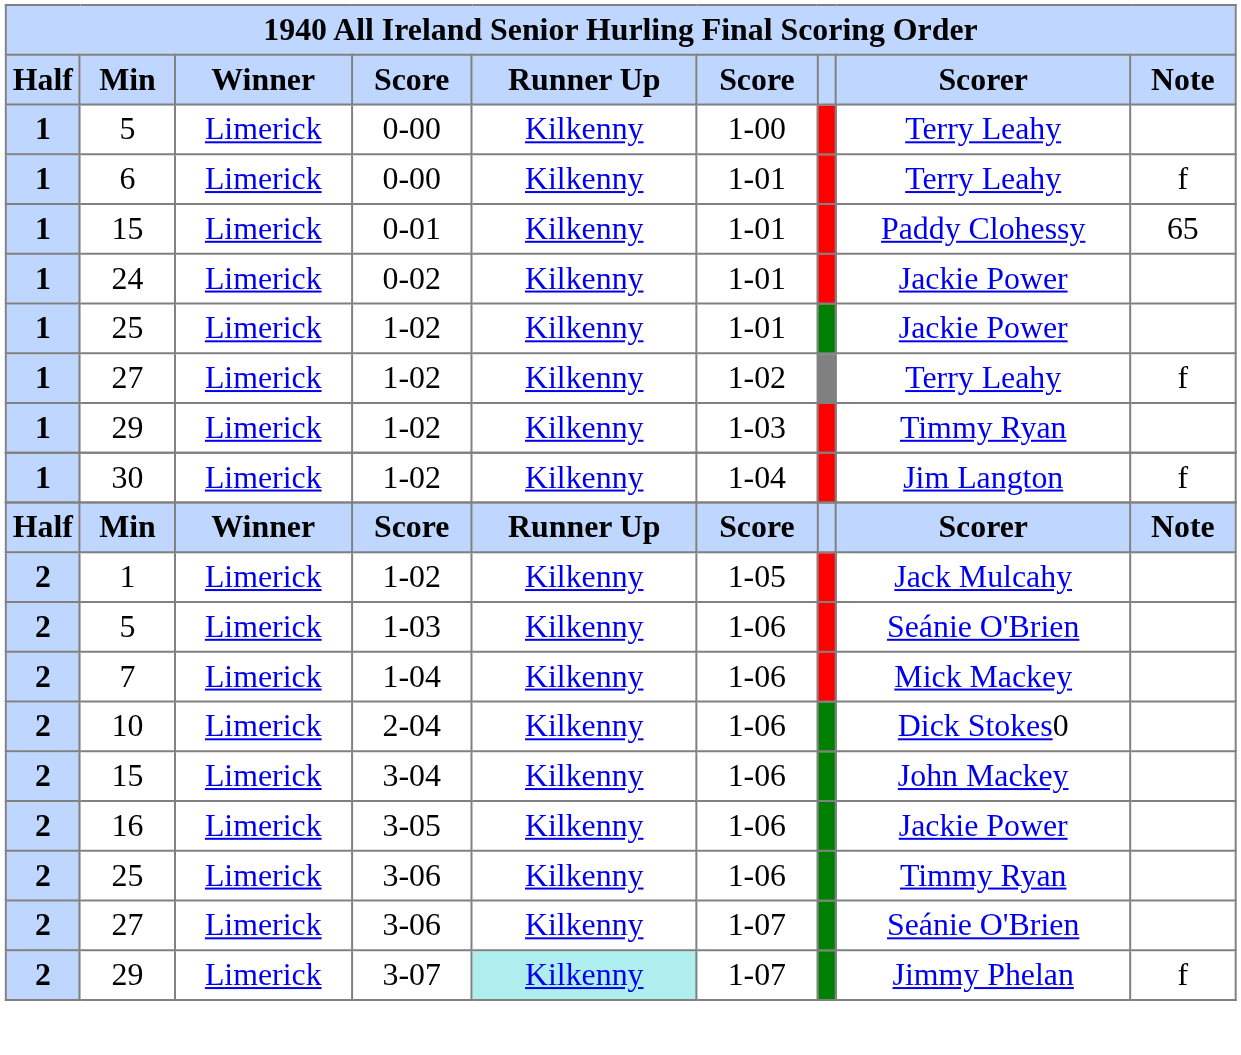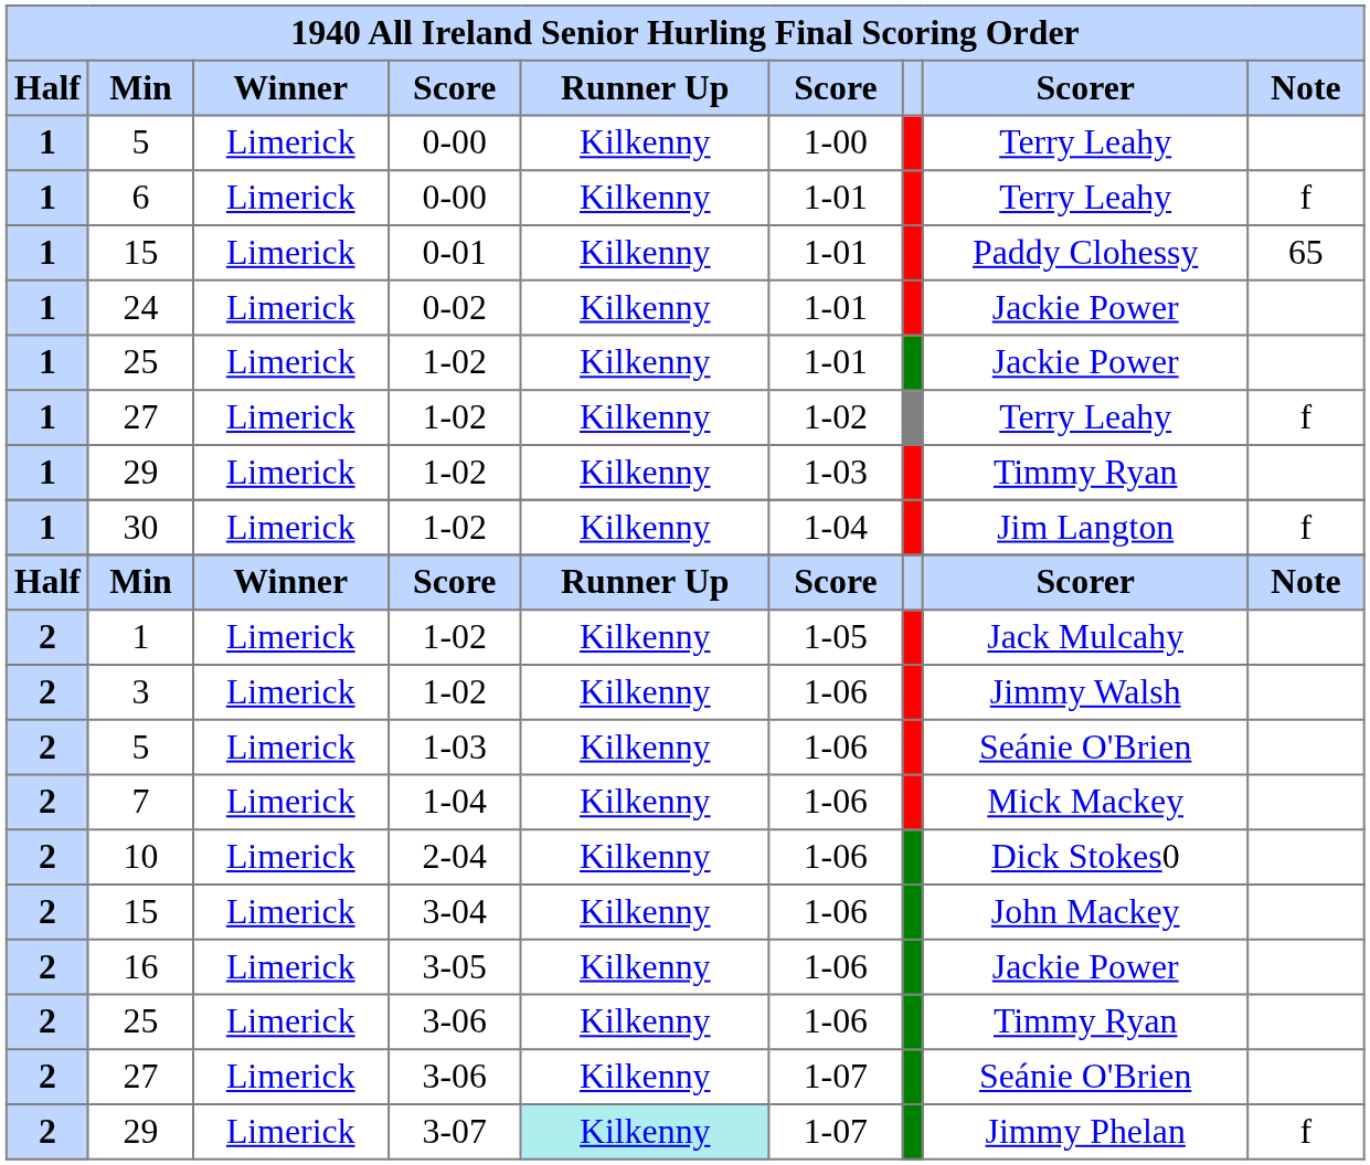 <table border=1 cellpadding=3 width="70%" style="margin-left:1em; color: black; border-collapse: collapse;">
 <tr align="center" bgcolor="BFD7FF">
 <th colspan="9"><strong>1940 All Ireland Senior Hurling Final Scoring Order</strong></th>
 </tr>
 <tr align="center" bgcolor="BFD7FF">
 <th width=25 style="text-align: center;">Half</th>
 <th>Min</th>
 <th>Winner</th>
 <th>Score</th>
 <th>Runner Up</th>
 <th>Score</th>
 <th></th>
 <th>Scorer</th>
 <th>Note</th>
 </tr>
 <tr>
 <td style="text-align: center;" bgcolor="BFD7FF"><strong>1</strong></td>
 <td style="text-align: center;">5</td>
 <td style="text-align: center;"><a href='#'>Limerick</a></td>
 <td style="text-align: center;">0-00</td>
 <td style="text-align: center;"><a href='#'>Kilkenny</a></td>
 <td style="text-align: center;">1-00</td>
 <td style="text-align: center;" bgcolor="red"></td>
 <td style="text-align: center;"><a href='#'> Terry Leahy</a></td>
 <td></td>
 </tr>
 <tr>
 <td style="text-align: center;" bgcolor="BFD7FF"><strong>1</strong></td>
 <td style="text-align: center;">6</td>
 <td style="text-align: center;"><a href='#'>Limerick</a></td>
 <td style="text-align: center;">0-00</td>
 <td style="text-align: center;"><a href='#'>Kilkenny</a></td>
 <td style="text-align: center;">1-01</td>
 <td style="text-align: center;" bgcolor="red";></td>
 <td style="text-align: center;"><a href='#'> Terry Leahy</a></td>
 <td style="text-align: center;">f</td>
 </tr>
 <tr>
 <td style="text-align: center;" bgcolor="BFD7FF"><strong>1</strong></td>
 <td style="text-align: center;">15</td>
 <td style="text-align: center;"><a href='#'>Limerick</a></td>
 <td style="text-align: center;">0-01</td>
 <td style="text-align: center;"><a href='#'>Kilkenny</a></td>
 <td style="text-align: center;">1-01</td>
 <td style="text-align: center;" bgcolor="red"></td>
 <td style="text-align: center;"><a href='#'>Paddy Clohessy</a></td>
 <td style="text-align: center;">65</td>
 </tr>
 <tr>
 <td style="text-align: center;" bgcolor="BFD7FF"><strong>1</strong></td>
 <td style="text-align: center;">24</td>
 <td style="text-align: center;"><a href='#'>Limerick</a></td>
 <td style="text-align: center;">0-02</td>
 <td style="text-align: center;"><a href='#'>Kilkenny</a></td>
 <td style="text-align: center;">1-01</td>
 <td style="text-align: center;" bgcolor="red"></td>
 <td style="text-align: center;"><a href='#'>Jackie Power</a></td>
 <td></td>
 </tr>
 <tr>
 <td style="text-align: center;" bgcolor="BFD7FF"><strong>1</strong></td>
 <td style="text-align: center;">25</td>
 <td style="text-align: center;"><a href='#'>Limerick</a></td>
 <td style="text-align: center;">1-02</td>
 <td style="text-align: center;"><a href='#'>Kilkenny</a></td>
 <td style="text-align: center;">1-01</td>
 <td style="text-align: center;" bgcolor="green"></td>
 <td style="text-align: center;"><a href='#'>Jackie Power</a></td>
 <td style="text-align: center;"></td>
 </tr>
 <tr>
 <td style="text-align: center;" bgcolor="BFD7FF"><strong>1</strong></td>
 <td style="text-align: center;">27</td>
 <td style="text-align: center;"><a href='#'>Limerick</a></td>
 <td style="text-align: center;">1-02</td>
 <td style="text-align: center;"><a href='#'>Kilkenny</a></td>
 <td style="text-align: center;">1-02</td>
 <td style="text-align: center;" bgcolor="grey"></td>
 <td style="text-align: center;"><a href='#'> Terry Leahy</a></td>
 <td style="text-align: center;">f</td>
 </tr>
 <tr>
 <td style="text-align: center;" bgcolor="BFD7FF"><strong>1</strong></td>
 <td style="text-align: center;">29</td>
 <td style="text-align: center;"><a href='#'>Limerick</a></td>
 <td style="text-align: center;">1-02</td>
 <td style="text-align: center;"><a href='#'>Kilkenny</a></td>
 <td style="text-align: center;">1-03</td>
 <td style="text-align: center;" bgcolor="red"></td>
 <td style="text-align: center;"><a href='#'>Timmy Ryan</a></td>
 <td style="text-align: center;"></td>
 </tr>
 <tr>
 </tr>
 <tr>
 <td style="text-align: center;" bgcolor="BFD7FF"><strong>1</strong></td>
 <td style="text-align: center;">30</td>
 <td style="text-align: center;"><a href='#'>Limerick</a></td>
 <td style="text-align: center;">1-02</td>
 <td style="text-align: center;"><a href='#'>Kilkenny</a></td>
 <td style="text-align: center;">1-04</td>
 <td style="text-align: center;" bgcolor="red"></td>
 <td style="text-align: center;"><a href='#'>Jim Langton</a></td>
 <td style="text-align: center;">f</td>
 </tr>
 <tr>
 </tr>
 <tr border=1 cellpadding=3 width="70%" style="margin-left:1em; color: black; border-collapse: collapse;">
 </tr>
 <tr align="center" bgcolor="BFD7FF">
 </tr>
 <tr align="center" bgcolor="BFD7FF">
 <th width=25 style="text-align: center;">Half</th>
 <th>Min</th>
 <th>Winner</th>
 <th>Score</th>
 <th>Runner Up</th>
 <th>Score</th>
 <th></th>
 <th>Scorer</th>
 <th>Note</th>
 </tr>
 <tr>
 <td style="text-align: center;" bgcolor="BFD7FF"><strong>2</strong></td>
 <td style="text-align: center;">1</td>
 <td style="text-align: center;"><a href='#'>Limerick</a></td>
 <td style="text-align: center;">1-02</td>
 <td style="text-align: center;"><a href='#'>Kilkenny</a></td>
 <td style="text-align: center;">1-05</td>
 <td style="text-align: center;" bgcolor="red"></td>
 <td style="text-align: center;"><a href='#'>Jack Mulcahy</a></td>
 <td style="text-align: center;"></td>
 </tr>
 <tr>
 <td style="text-align: center;" bgcolor="BFD7FF"><strong>2</strong></td>
+<td style="text-align: center;">3</td>
+<td style="text-align: center;"><a href='#'>Limerick</a></td>
+<td style="text-align: center;">1-02</td>
+<td style="text-align: center;"><a href='#'>Kilkenny</a></td>
+<td style="text-align: center;">1-06</td>
+<td style="text-align: center;" bgcolor="red"></td>
+<td style="text-align: center;"><a href='#'>Jimmy Walsh</a></td>
+<td></td>
+</tr>
+<tr>
+<td style="text-align: center;" bgcolor="BFD7FF"><strong>2</strong></td>
 <td style="text-align: center;">5</td>
 <td style="text-align: center;"><a href='#'>Limerick</a></td>
 <td style="text-align: center;">1-03</td>
 <td style="text-align: center;"><a href='#'>Kilkenny</a></td>
 <td style="text-align: center;">1-06</td>
 <td style="text-align: center;" bgcolor="red"></td>
 <td style="text-align: center;"><a href='#'>Seánie O'Brien</a></td>
 <td style="text-align: center;"></td>
 </tr>
 <tr>
 <td style="text-align: center;" bgcolor="BFD7FF"><strong>2</strong></td>
 <td style="text-align: center;">7</td>
 <td style="text-align: center;"><a href='#'>Limerick</a></td>
 <td style="text-align: center;">1-04</td>
 <td style="text-align: center;"><a href='#'>Kilkenny</a></td>
 <td style="text-align: center;">1-06</td>
 <td style="text-align: center;" bgcolor="red"></td>
 <td style="text-align: center;"><a href='#'>Mick Mackey</a></td>
 <td></td>
 </tr>
 <tr>
 <td style="text-align: center;" bgcolor="BFD7FF"><strong>2</strong></td>
 <td style="text-align: center;">10</td>
 <td style="text-align: center;"><a href='#'>Limerick</a></td>
 <td style="text-align: center;">2-04</td>
 <td style="text-align: center;"><a href='#'>Kilkenny</a></td>
 <td style="text-align: center;">1-06</td>
 <td style="text-align: center;" bgcolor="green"></td>
 <td style="text-align: center;"><a href='#'>Dick Stokes</a>0</td>
 <td></td>
 </tr>
 <tr>
 <td style="text-align: center;" bgcolor="BFD7FF"><strong>2</strong></td>
 <td style="text-align: center;">15</td>
 <td style="text-align: center;"><a href='#'>Limerick</a></td>
 <td style="text-align: center;">3-04</td>
 <td style="text-align: center;"><a href='#'>Kilkenny</a></td>
 <td style="text-align: center;">1-06</td>
 <td style="text-align: center;" bgcolor="green"></td>
 <td style="text-align: center;"><a href='#'>John Mackey</a></td>
 <td></td>
 </tr>
 <tr>
 <td style="text-align: center;" bgcolor="BFD7FF"><strong>2</strong></td>
 <td style="text-align: center;">16</td>
 <td style="text-align: center;"><a href='#'>Limerick</a></td>
 <td style="text-align: center;">3-05</td>
 <td style="text-align: center;"><a href='#'>Kilkenny</a></td>
 <td style="text-align: center;">1-06</td>
 <td style="text-align: center;" bgcolor="green"></td>
 <td style="text-align: center;"><a href='#'>Jackie Power</a></td>
 <td></td>
 </tr>
 <tr>
 <td style="text-align: center;" bgcolor="BFD7FF"><strong>2</strong></td>
 <td style="text-align: center;">25</td>
 <td style="text-align: center;"><a href='#'>Limerick</a></td>
 <td style="text-align: center;">3-06</td>
 <td style="text-align: center;"><a href='#'>Kilkenny</a></td>
 <td style="text-align: center;">1-06</td>
 <td style="text-align: center;" bgcolor="green"></td>
 <td style="text-align: center;"><a href='#'>Timmy Ryan</a></td>
 <td></td>
 </tr>
 <tr>
 <td style="text-align: center;" bgcolor="BFD7FF"><strong>2</strong></td>
 <td style="text-align: center;">27</td>
 <td style="text-align: center;"><a href='#'>Limerick</a></td>
 <td style="text-align: center;">3-06</td>
 <td style="text-align: center;"><a href='#'>Kilkenny</a></td>
 <td style="text-align: center;">1-07</td>
 <td style="text-align: center;" bgcolor="green"></td>
 <td style="text-align: center;"><a href='#'>Seánie O'Brien</a></td>
 <td></td>
 </tr>
 <tr>
 <td style="text-align: center;" bgcolor="BFD7FF"><strong>2</strong></td>
 <td style="text-align: center;">29</td>
 <td style="text-align: center;"><a href='#'>Limerick</a></td>
 <td style="text-align: center;">3-07</td>
 <td style="background: paleturquoise; text-align: center;"><a href='#'>Kilkenny</a></td>
 <td style="text-align: center;">1-07</td>
 <td style="text-align: center;" bgcolor="green"></td>
 <td style="text-align: center;"><a href='#'> Jimmy Phelan</a></td>
 <td style="text-align: center;">f</td>
 </tr>
 </table>
